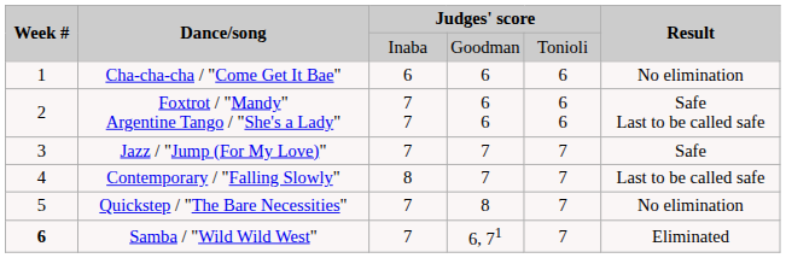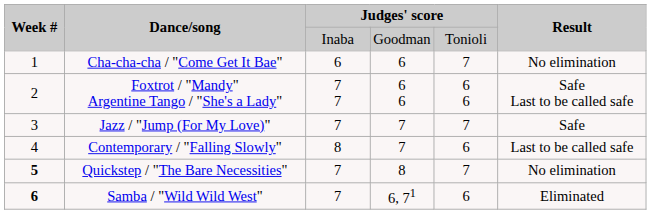 <table class="wikitable">
 <tr style="text-align: center; background:#ccc;">
 <td rowspan="2"><strong>Week #</strong></td>
 <td rowspan="2"><strong>Dance/song</strong></td>
 <td colspan="3"><strong>Judges' score</strong></td>
 <td rowspan="2"><strong>Result</strong></td>
 </tr>
 <tr style="text-align: center; background:#ccc;">
 <td style="width:10%; ">Inaba</td>
 <td style="width:10%; ">Goodman</td>
 <td style="width:10%; ">Tonioli</td>
 </tr>
 <tr>
 <td style="text-align: center; background:#faf6f6;">1</td>
 <td style="text-align: center; background:#faf6f6;"><a href='#'>Cha-cha-cha</a> / "<a href='#'>Come Get It Bae</a>"</td>
 <td style="text-align: center; background:#faf6f6;">6</td>
 <td style="text-align: center; background:#faf6f6;">6</td>
-<td style="text-align: center; background:#faf6f6;">6</td>
+<td style="text-align: center; background:#faf6f6;">7</td>
 <td style="text-align: center; background:#faf6f6;">No elimination</td>
 </tr>
 <tr>
 <td style="text-align: center; background:#faf6f6;">2</td>
 <td style="text-align: center; background:#faf6f6;"><a href='#'>Foxtrot</a> / "<a href='#'>Mandy</a>"<br><a href='#'>Argentine Tango</a> / "<a href='#'>She's a Lady</a>"</td>
 <td style="text-align: center; background:#faf6f6;">7<br>7</td>
 <td style="text-align: center; background:#faf6f6;">6<br>6</td>
 <td style="text-align: center; background:#faf6f6;">6<br>6</td>
 <td style="text-align: center; background:#faf6f6;">Safe<br>Last to be called safe</td>
 </tr>
 <tr>
 <td style="text-align: center; background:#faf6f6;">3</td>
 <td style="text-align: center; background:#faf6f6;"><a href='#'>Jazz</a> / "<a href='#'>Jump (For My Love)</a>"</td>
 <td style="text-align: center; background:#faf6f6;">7</td>
 <td style="text-align: center; background:#faf6f6;">7</td>
 <td style="text-align: center; background:#faf6f6;">7</td>
 <td style="text-align: center; background:#faf6f6;">Safe</td>
 </tr>
 <tr>
 <td style="text-align: center; background:#faf6f6;">4</td>
 <td style="text-align: center; background:#faf6f6;"><a href='#'>Contemporary</a> / "<a href='#'>Falling Slowly</a>"</td>
 <td style="text-align: center; background:#faf6f6;">8</td>
 <td style="text-align: center; background:#faf6f6;">7</td>
-<td style="text-align: center; background:#faf6f6;">7</td>
+<td style="text-align: center; background:#faf6f6;">6</td>
 <td style="text-align: center; background:#faf6f6;">Last to be called safe</td>
 </tr>
 <tr>
-<td style="text-align: center; background:#faf6f6;">5</td>
+<td style="text-align: center; background:#faf6f6;"><strong>5</strong></td>
 <td style="text-align: center; background:#faf6f6;"><a href='#'>Quickstep</a> / "<a href='#'>The Bare Necessities</a>"</td>
 <td style="text-align: center; background:#faf6f6;">7</td>
 <td style="text-align: center; background:#faf6f6;">8</td>
 <td style="text-align: center; background:#faf6f6;">7</td>
 <td style="text-align: center; background:#faf6f6;">No elimination</td>
 </tr>
 <tr>
 <td style="text-align: center; background:#faf6f6;"><strong>6</strong></td>
 <td style="text-align: center; background:#faf6f6;"><a href='#'>Samba</a> / "<a href='#'>Wild Wild West</a>"</td>
 <td style="text-align: center; background:#faf6f6;">7</td>
 <td style="text-align: center; background:#faf6f6;">6, 7<sup>1</sup></td>
-<td style="text-align: center; background:#faf6f6;">7</td>
+<td style="text-align: center; background:#faf6f6;">6</td>
 <td style="text-align: center; background:#faf6f6;">Eliminated</td>
 </tr>
 </table>
